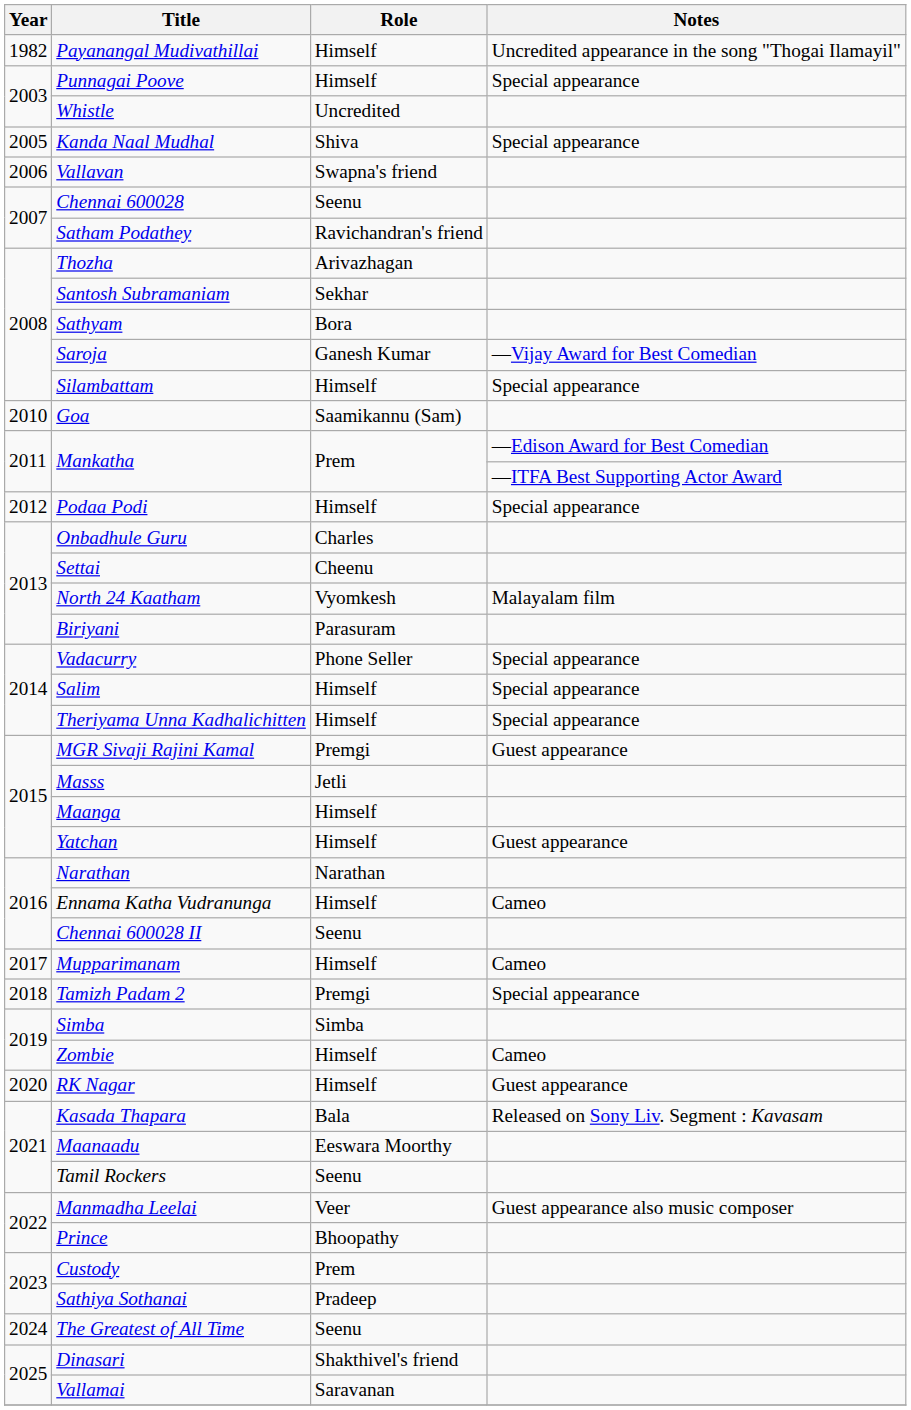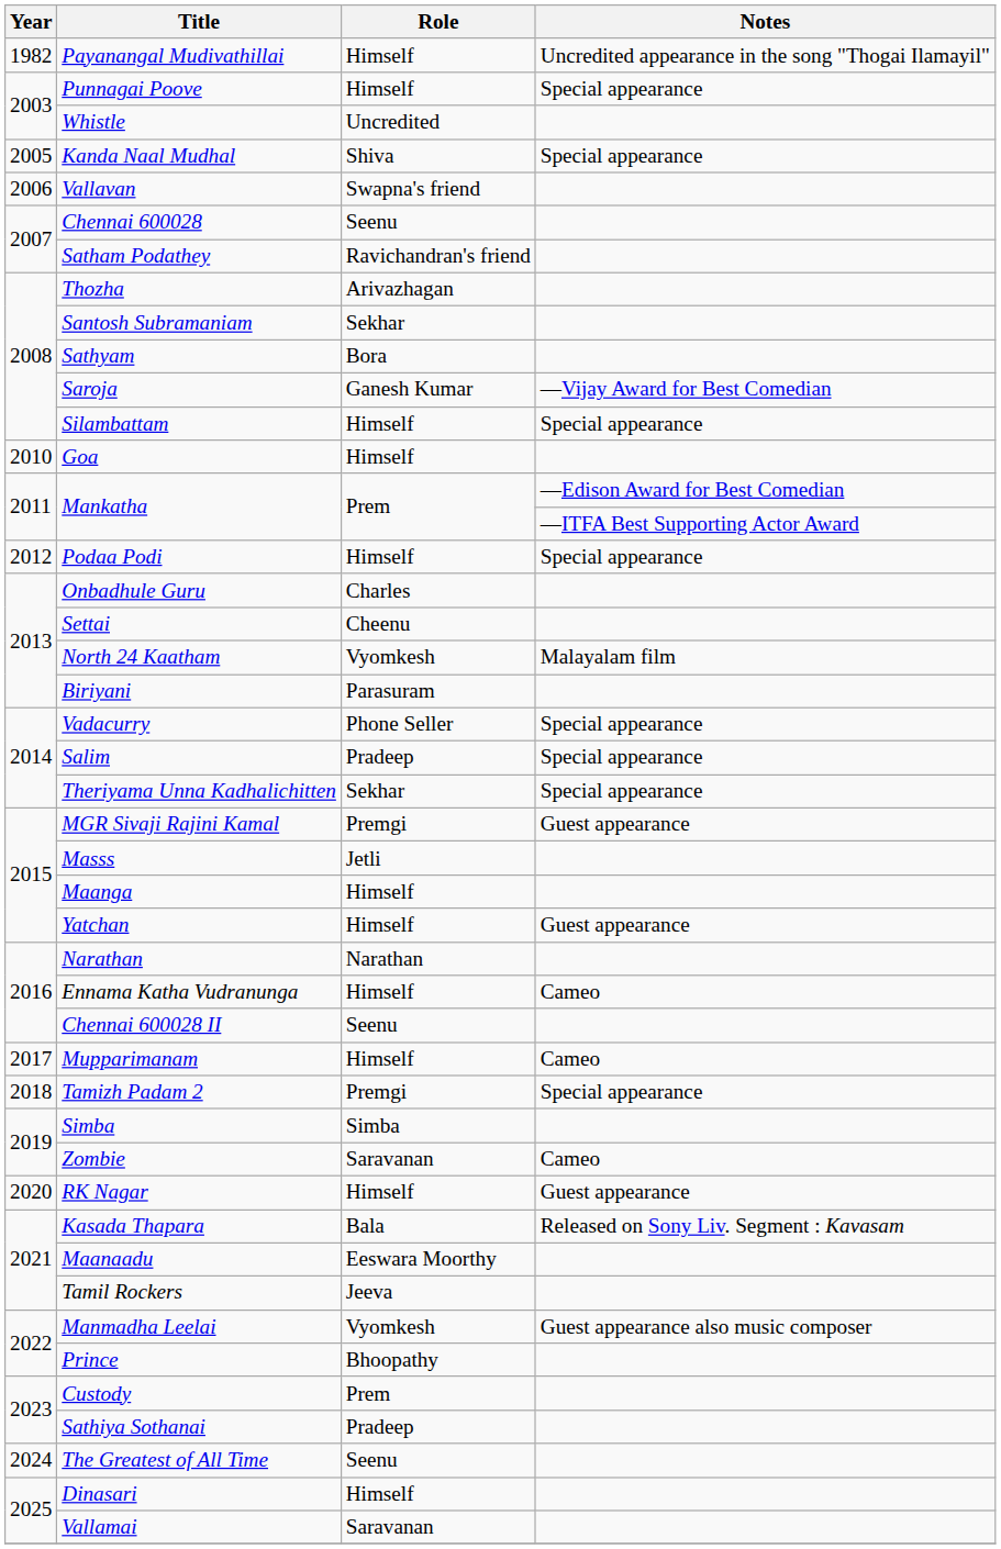 <table class="wikitable sortable">
 <tr>
 <th scope="col">Year</th>
 <th scope="col">Title</th>
 <th scope="col">Role</th>
 <th scope="col" class="unsortable">Notes</th>
 </tr>
 <tr>
 <td>1982</td>
 <td><em><a href='#'>Payanangal Mudivathillai</a></em></td>
 <td>Himself</td>
 <td>Uncredited appearance in the song "Thogai Ilamayil"</td>
 </tr>
 <tr>
 <td rowspan="2">2003</td>
 <td><em><a href='#'>Punnagai Poove</a></em></td>
 <td>Himself</td>
 <td>Special appearance</td>
 </tr>
 <tr>
 <td><em><a href='#'>Whistle</a></em></td>
 <td>Uncredited</td>
 <td></td>
 </tr>
 <tr>
 <td>2005</td>
 <td><em><a href='#'>Kanda Naal Mudhal</a></em></td>
 <td>Shiva</td>
 <td>Special appearance</td>
 </tr>
 <tr>
 <td>2006</td>
 <td><em><a href='#'>Vallavan</a></em></td>
 <td>Swapna's friend</td>
 <td></td>
 </tr>
 <tr>
 <td rowspan="2">2007</td>
 <td><em><a href='#'>Chennai 600028</a></em></td>
 <td>Seenu</td>
 <td></td>
 </tr>
 <tr>
 <td><em><a href='#'>Satham Podathey</a></em></td>
 <td>Ravichandran's friend</td>
 <td></td>
 </tr>
 <tr>
 <td rowspan="5">2008</td>
 <td><em><a href='#'>Thozha</a></em></td>
 <td>Arivazhagan</td>
 <td></td>
 </tr>
 <tr>
 <td><em><a href='#'>Santosh Subramaniam</a></em></td>
 <td>Sekhar</td>
 <td></td>
 </tr>
 <tr>
 <td><em><a href='#'>Sathyam</a></em></td>
 <td>Bora</td>
 <td></td>
 </tr>
 <tr>
 <td><em><a href='#'>Saroja</a></em></td>
 <td>Ganesh Kumar</td>
 <td>—<a href='#'>Vijay Award for Best Comedian</a></td>
 </tr>
 <tr>
 <td><em><a href='#'>Silambattam</a></em></td>
 <td>Himself</td>
 <td>Special appearance</td>
 </tr>
 <tr>
 <td rowspan="1">2010</td>
 <td><em><a href='#'>Goa</a></em></td>
-<td>Saamikannu (Sam)</td>
+<td>Himself</td>
 <td></td>
 </tr>
 <tr>
 <td rowspan="2">2011</td>
 <td rowspan="2"><em><a href='#'>Mankatha</a></em></td>
 <td rowspan="2">Prem</td>
 <td>—<a href='#'>Edison Award for Best Comedian</a></td>
 </tr>
 <tr>
 <td>—<a href='#'>ITFA Best Supporting Actor Award</a></td>
 </tr>
 <tr>
 <td rowspan="1">2012</td>
 <td><em><a href='#'>Podaa Podi</a></em></td>
 <td>Himself</td>
 <td>Special appearance</td>
 </tr>
 <tr>
 <td rowspan="4">2013</td>
 <td><em><a href='#'>Onbadhule Guru</a></em></td>
 <td>Charles</td>
 <td></td>
 </tr>
 <tr>
 <td><em><a href='#'>Settai</a></em></td>
 <td>Cheenu</td>
 <td></td>
 </tr>
 <tr>
 <td><em><a href='#'>North 24 Kaatham</a></em></td>
 <td>Vyomkesh</td>
 <td>Malayalam film</td>
 </tr>
 <tr>
 <td><em><a href='#'>Biriyani</a></em></td>
 <td>Parasuram</td>
 <td></td>
 </tr>
 <tr>
 <td rowspan="3">2014</td>
 <td><em><a href='#'>Vadacurry</a></em></td>
 <td>Phone Seller</td>
 <td>Special appearance</td>
 </tr>
 <tr>
 <td><em><a href='#'>Salim</a></em></td>
-<td>Himself</td>
+<td>Pradeep</td>
 <td>Special appearance</td>
 </tr>
 <tr>
 <td><em><a href='#'>Theriyama Unna Kadhalichitten</a></em></td>
-<td>Himself</td>
+<td>Sekhar</td>
 <td>Special appearance</td>
 </tr>
 <tr>
 <td rowspan="4">2015</td>
 <td><em><a href='#'>MGR Sivaji Rajini Kamal</a></em></td>
 <td>Premgi</td>
 <td>Guest appearance</td>
 </tr>
 <tr>
 <td><em><a href='#'>Masss</a></em></td>
 <td>Jetli</td>
 <td></td>
 </tr>
 <tr>
 <td><em><a href='#'>Maanga</a></em></td>
 <td>Himself</td>
 <td></td>
 </tr>
 <tr>
 <td><em><a href='#'>Yatchan</a></em></td>
 <td>Himself</td>
 <td>Guest appearance</td>
 </tr>
 <tr>
 <td rowspan="3">2016</td>
 <td><em><a href='#'>Narathan</a></em></td>
 <td>Narathan</td>
 <td></td>
 </tr>
 <tr>
 <td><em>Ennama Katha Vudranunga</em></td>
 <td>Himself</td>
 <td>Cameo</td>
 </tr>
 <tr>
 <td><em><a href='#'>Chennai 600028 II</a></em></td>
 <td>Seenu</td>
 <td></td>
 </tr>
 <tr>
 <td rowspan="1">2017</td>
 <td><em><a href='#'>Mupparimanam</a></em></td>
 <td>Himself</td>
 <td>Cameo</td>
 </tr>
 <tr>
 <td rowspan="1">2018</td>
 <td><em><a href='#'>Tamizh Padam 2</a></em></td>
 <td>Premgi</td>
 <td>Special appearance</td>
 </tr>
 <tr>
 <td rowspan="2">2019</td>
 <td><em><a href='#'>Simba</a></em></td>
 <td>Simba</td>
 <td></td>
 </tr>
 <tr>
 <td><em><a href='#'>Zombie</a></em></td>
-<td>Himself</td>
+<td>Saravanan</td>
 <td>Cameo</td>
 </tr>
 <tr>
 <td rowspan="1">2020</td>
 <td><em><a href='#'>RK Nagar</a></em></td>
 <td>Himself</td>
 <td>Guest appearance</td>
 </tr>
 <tr>
 <td rowspan="3">2021</td>
 <td><em><a href='#'>Kasada Thapara</a></em></td>
 <td>Bala</td>
 <td>Released on <a href='#'>Sony Liv</a>. Segment : <em>Kavasam</em></td>
 </tr>
 <tr>
 <td><em><a href='#'>Maanaadu</a></em></td>
 <td>Eeswara Moorthy</td>
 <td></td>
 </tr>
 <tr>
 <td><em>Tamil Rockers</em></td>
-<td>Seenu</td>
+<td>Jeeva</td>
 <td></td>
 </tr>
 <tr>
 <td rowspan="2">2022</td>
 <td><em><a href='#'>Manmadha Leelai</a></em></td>
-<td>Veer</td>
+<td>Vyomkesh</td>
 <td>Guest appearance also music composer</td>
 </tr>
 <tr>
 <td><em><a href='#'>Prince</a></em></td>
 <td>Bhoopathy</td>
 <td></td>
 </tr>
 <tr>
 <td rowspan="2">2023</td>
 <td><em><a href='#'>Custody</a></em></td>
 <td>Prem</td>
 <td></td>
 </tr>
 <tr>
 <td><em><a href='#'>Sathiya Sothanai</a></em></td>
 <td>Pradeep</td>
 <td></td>
 </tr>
 <tr>
 <td>2024</td>
 <td><em><a href='#'>The Greatest of All Time</a></em></td>
 <td>Seenu</td>
 <td></td>
 </tr>
 <tr>
 <td rowspan="2">2025</td>
 <td><em><a href='#'>Dinasari</a></em></td>
-<td>Shakthivel's friend</td>
+<td>Himself</td>
 <td></td>
 </tr>
 <tr>
 <td><em><a href='#'>Vallamai</a></em></td>
 <td>Saravanan</td>
 <td></td>
 </tr>
 <tr>
 </tr>
 </table>
